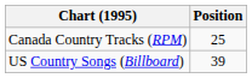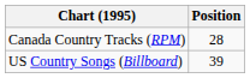 <table class="wikitable sortable">
 <tr>
 <th scope="col">Chart (1995)</th>
 <th scope="col">Position</th>
 </tr>
 <tr>
 <td>Canada Country Tracks (<em><a href='#'>RPM</a></em>)</td>
-<td align="center">25</td>
+<td align="center">28</td>
 </tr>
 <tr>
 <td>US <a href='#'>Country Songs</a> (<em><a href='#'>Billboard</a></em>)</td>
 <td align="center">39</td>
 </tr>
 </table>
